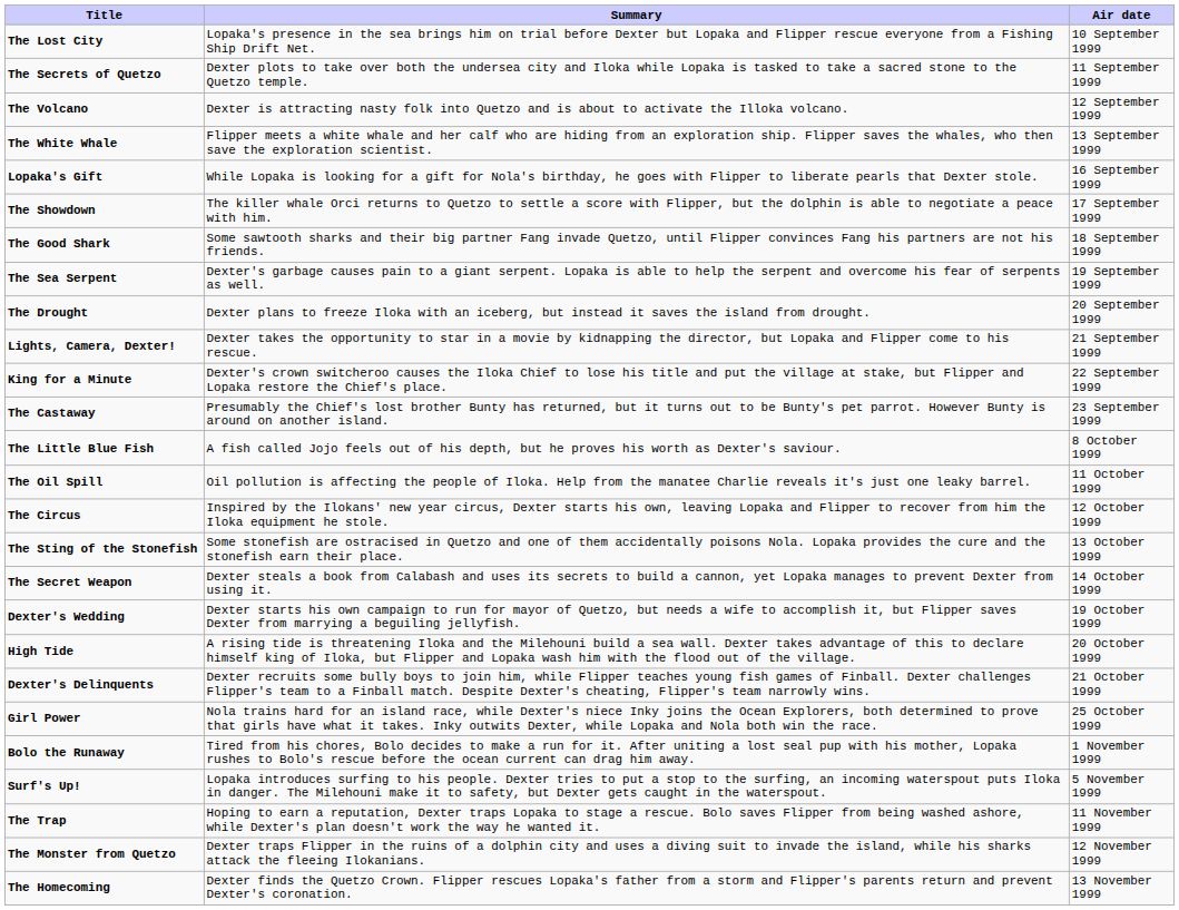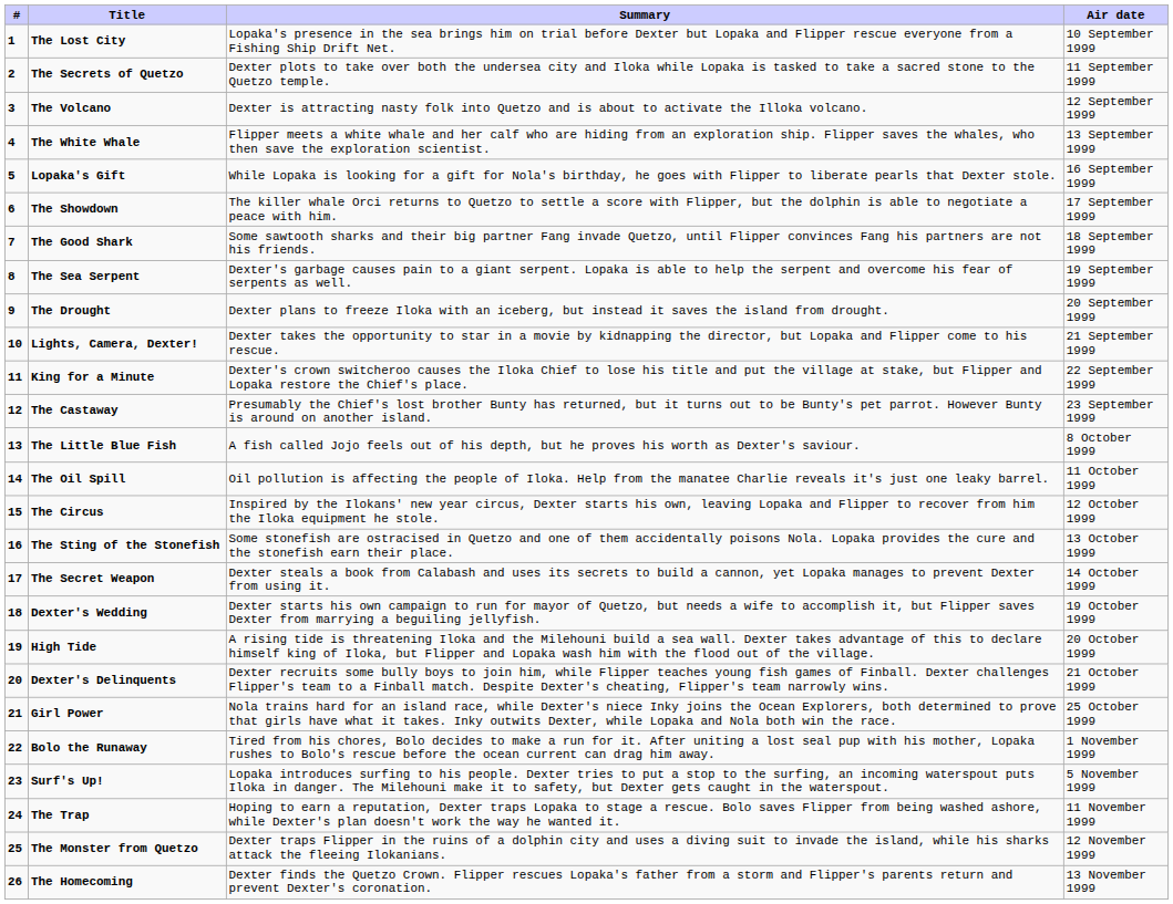 <table class="wikitable" style="width:99%;">
 <tr>
+<th style="background:#ccf; width:2%;"><strong>#</strong></th>
 <th style="background:#ccf; width:17%;"><strong>Title</strong></th>
 <th style="background:#ccf;"><strong>Summary</strong></th>
 <th style="background:#ccf; width:9%;"><strong>Air date</strong></th>
 </tr>
 <tr>
+<td><strong>1</strong></td>
 <td><strong>The Lost City</strong></td>
 <td>Lopaka's presence in the sea brings him on trial before Dexter but Lopaka and Flipper rescue everyone from a Fishing Ship Drift Net.</td>
 <td>10 September 1999</td>
 </tr>
 <tr>
+<td><strong>2</strong></td>
 <td><strong>The Secrets of Quetzo</strong></td>
 <td>Dexter plots to take over both the undersea city and Iloka while Lopaka is tasked to take a sacred stone to the Quetzo temple.</td>
 <td>11 September 1999</td>
 </tr>
 <tr>
+<td><strong>3</strong></td>
 <td><strong>The Volcano</strong></td>
 <td>Dexter is attracting nasty folk into Quetzo and is about to activate the Illoka volcano.</td>
 <td>12 September 1999</td>
 </tr>
 <tr>
+<td><strong>4</strong></td>
 <td><strong>The White Whale</strong></td>
 <td>Flipper meets a white whale and her calf who are hiding from an exploration ship. Flipper saves the whales, who then save the exploration scientist.</td>
 <td>13 September 1999</td>
 </tr>
 <tr>
+<td><strong>5</strong></td>
 <td><strong>Lopaka's Gift</strong></td>
 <td>While Lopaka is looking for a gift for Nola's birthday, he goes with Flipper to liberate pearls that Dexter stole.</td>
 <td>16 September 1999</td>
 </tr>
 <tr>
+<td><strong>6</strong></td>
 <td><strong>The Showdown</strong></td>
 <td>The killer whale Orci returns to Quetzo to settle a score with Flipper, but the dolphin is able to negotiate a peace with him.</td>
 <td>17 September 1999</td>
 </tr>
 <tr>
+<td><strong>7</strong></td>
 <td><strong>The Good Shark</strong></td>
 <td>Some sawtooth sharks and their big partner Fang invade Quetzo, until Flipper convinces Fang his partners are not his friends.</td>
 <td>18 September 1999</td>
 </tr>
 <tr>
+<td><strong>8</strong></td>
 <td><strong>The Sea Serpent</strong></td>
 <td>Dexter's garbage causes pain to a giant serpent. Lopaka is able to help the serpent and overcome his fear of serpents as well.</td>
 <td>19 September 1999</td>
 </tr>
 <tr>
+<td><strong>9</strong></td>
 <td><strong>The Drought</strong></td>
 <td>Dexter plans to freeze Iloka with an iceberg, but instead it saves the island from drought.</td>
 <td>20 September 1999</td>
 </tr>
 <tr>
+<td><strong>10</strong></td>
 <td><strong>Lights, Camera, Dexter!</strong></td>
 <td>Dexter takes the opportunity to star in a movie by kidnapping the director, but Lopaka and Flipper come to his rescue.</td>
 <td>21 September 1999</td>
 </tr>
 <tr>
+<td><strong>11</strong></td>
 <td><strong>King for a Minute</strong></td>
 <td>Dexter's crown switcheroo causes the Iloka Chief to lose his title and put the village at stake, but Flipper and Lopaka restore the Chief's place.</td>
 <td>22 September 1999</td>
 </tr>
 <tr>
+<td><strong>12</strong></td>
 <td><strong>The Castaway</strong></td>
 <td>Presumably the Chief's lost brother Bunty has returned, but it turns out to be Bunty's pet parrot. However Bunty is around on another island.</td>
 <td>23 September 1999</td>
 </tr>
 <tr>
+<td><strong>13</strong></td>
 <td><strong>The Little Blue Fish</strong></td>
 <td>A fish called Jojo feels out of his depth, but he proves his worth as Dexter's saviour.</td>
 <td>8 October 1999</td>
 </tr>
 <tr>
+<td><strong>14</strong></td>
 <td><strong>The Oil Spill</strong></td>
 <td>Oil pollution is affecting the people of Iloka. Help from the manatee Charlie reveals it's just one leaky barrel.</td>
 <td>11 October 1999</td>
 </tr>
 <tr>
+<td><strong>15</strong></td>
 <td><strong>The Circus</strong></td>
 <td>Inspired by the Ilokans' new year circus, Dexter starts his own, leaving Lopaka and Flipper to recover from him the Iloka equipment he stole.</td>
 <td>12 October 1999</td>
 </tr>
 <tr>
+<td><strong>16</strong></td>
 <td><strong>The Sting of the Stonefish</strong></td>
 <td>Some stonefish are ostracised in Quetzo and one of them accidentally poisons Nola. Lopaka provides the cure and the stonefish earn their place.</td>
 <td>13 October 1999</td>
 </tr>
 <tr>
+<td><strong>17</strong></td>
 <td><strong>The Secret Weapon</strong></td>
 <td>Dexter steals a book from Calabash and uses its secrets to build a cannon, yet Lopaka manages to prevent Dexter from using it.</td>
 <td>14 October 1999</td>
 </tr>
 <tr>
+<td><strong>18</strong></td>
 <td><strong>Dexter's Wedding</strong></td>
 <td>Dexter starts his own campaign to run for mayor of Quetzo, but needs a wife to accomplish it, but Flipper saves Dexter from marrying a beguiling jellyfish.</td>
 <td>19 October 1999</td>
 </tr>
 <tr>
+<td><strong>19</strong></td>
 <td><strong>High Tide</strong></td>
 <td>A rising tide is threatening Iloka and the Milehouni build a sea wall. Dexter takes advantage of this to declare himself king of Iloka, but Flipper and Lopaka wash him with the flood out of the village.</td>
 <td>20 October 1999</td>
 </tr>
 <tr>
+<td><strong>20</strong></td>
 <td><strong>Dexter's Delinquents</strong></td>
 <td>Dexter recruits some bully boys to join him, while Flipper teaches young fish games of Finball. Dexter challenges Flipper's team to a Finball match. Despite Dexter's cheating, Flipper's team narrowly wins.</td>
 <td>21 October 1999</td>
 </tr>
 <tr>
+<td><strong>21</strong></td>
 <td><strong>Girl Power</strong></td>
 <td>Nola trains hard for an island race, while Dexter's niece Inky joins the Ocean Explorers, both determined to prove that girls have what it takes. Inky outwits Dexter, while Lopaka and Nola both win the race.</td>
 <td>25 October 1999</td>
 </tr>
 <tr>
+<td><strong>22</strong></td>
 <td><strong>Bolo the Runaway</strong></td>
 <td>Tired from his chores, Bolo decides to make a run for it. After uniting a lost seal pup with his mother, Lopaka rushes to Bolo's rescue before the ocean current can drag him away.</td>
 <td>1 November 1999</td>
 </tr>
 <tr>
+<td><strong>23</strong></td>
 <td><strong>Surf's Up!</strong></td>
 <td>Lopaka introduces surfing to his people. Dexter tries to put a stop to the surfing, an incoming waterspout puts Iloka in danger. The Milehouni make it to safety, but Dexter gets caught in the waterspout.</td>
 <td>5 November 1999</td>
 </tr>
 <tr>
+<td><strong>24</strong></td>
 <td><strong>The Trap</strong></td>
 <td>Hoping to earn a reputation, Dexter traps Lopaka to stage a rescue. Bolo saves Flipper from being washed ashore, while Dexter's plan doesn't work the way he wanted it.</td>
 <td>11 November 1999</td>
 </tr>
 <tr>
+<td><strong>25</strong></td>
 <td><strong>The Monster from Quetzo</strong></td>
 <td>Dexter traps Flipper in the ruins of a dolphin city and uses a diving suit to invade the island, while his sharks attack the fleeing Ilokanians.</td>
 <td>12 November 1999</td>
 </tr>
 <tr>
+<td><strong>26</strong></td>
 <td><strong>The Homecoming</strong></td>
 <td>Dexter finds the Quetzo Crown. Flipper rescues Lopaka's father from a storm and Flipper's parents return and prevent Dexter's coronation.</td>
 <td>13 November 1999</td>
 </tr>
 </table>
